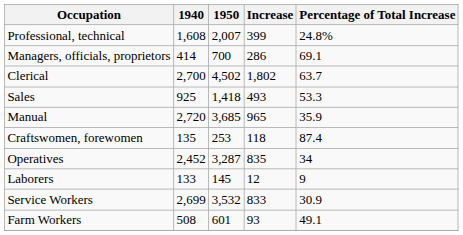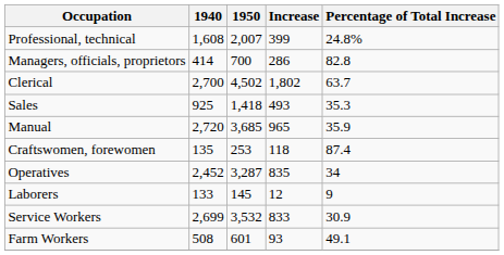 <table class="wikitable sortable">
 <tr>
 <th>Occupation</th>
 <th>1940</th>
 <th>1950</th>
 <th>Increase</th>
 <th>Percentage of Total Increase</th>
 </tr>
 <tr>
 <td>Professional, technical</td>
 <td>1,608</td>
 <td>2,007</td>
 <td>399</td>
 <td>24.8%</td>
 </tr>
 <tr>
 <td>Managers, officials, proprietors</td>
 <td>414</td>
 <td>700</td>
 <td>286</td>
-<td>69.1</td>
+<td>82.8</td>
 </tr>
 <tr>
 <td>Clerical</td>
 <td>2,700</td>
 <td>4,502</td>
 <td>1,802</td>
 <td>63.7</td>
 </tr>
 <tr>
 <td>Sales</td>
 <td>925</td>
 <td>1,418</td>
 <td>493</td>
-<td>53.3</td>
+<td>35.3</td>
 </tr>
 <tr>
 <td>Manual</td>
 <td>2,720</td>
 <td>3,685</td>
 <td>965</td>
 <td>35.9</td>
 </tr>
 <tr>
 <td>Craftswomen, forewomen</td>
 <td>135</td>
 <td>253</td>
 <td>118</td>
 <td>87.4</td>
 </tr>
 <tr>
 <td>Operatives</td>
 <td>2,452</td>
 <td>3,287</td>
 <td>835</td>
 <td>34</td>
 </tr>
 <tr>
 <td>Laborers</td>
 <td>133</td>
 <td>145</td>
 <td>12</td>
 <td>9</td>
 </tr>
 <tr>
 <td>Service Workers</td>
 <td>2,699</td>
 <td>3,532</td>
 <td>833</td>
 <td>30.9</td>
 </tr>
 <tr>
 <td>Farm Workers</td>
 <td>508</td>
 <td>601</td>
 <td>93</td>
 <td>49.1</td>
 </tr>
 <tr>
 </tr>
 </table>
